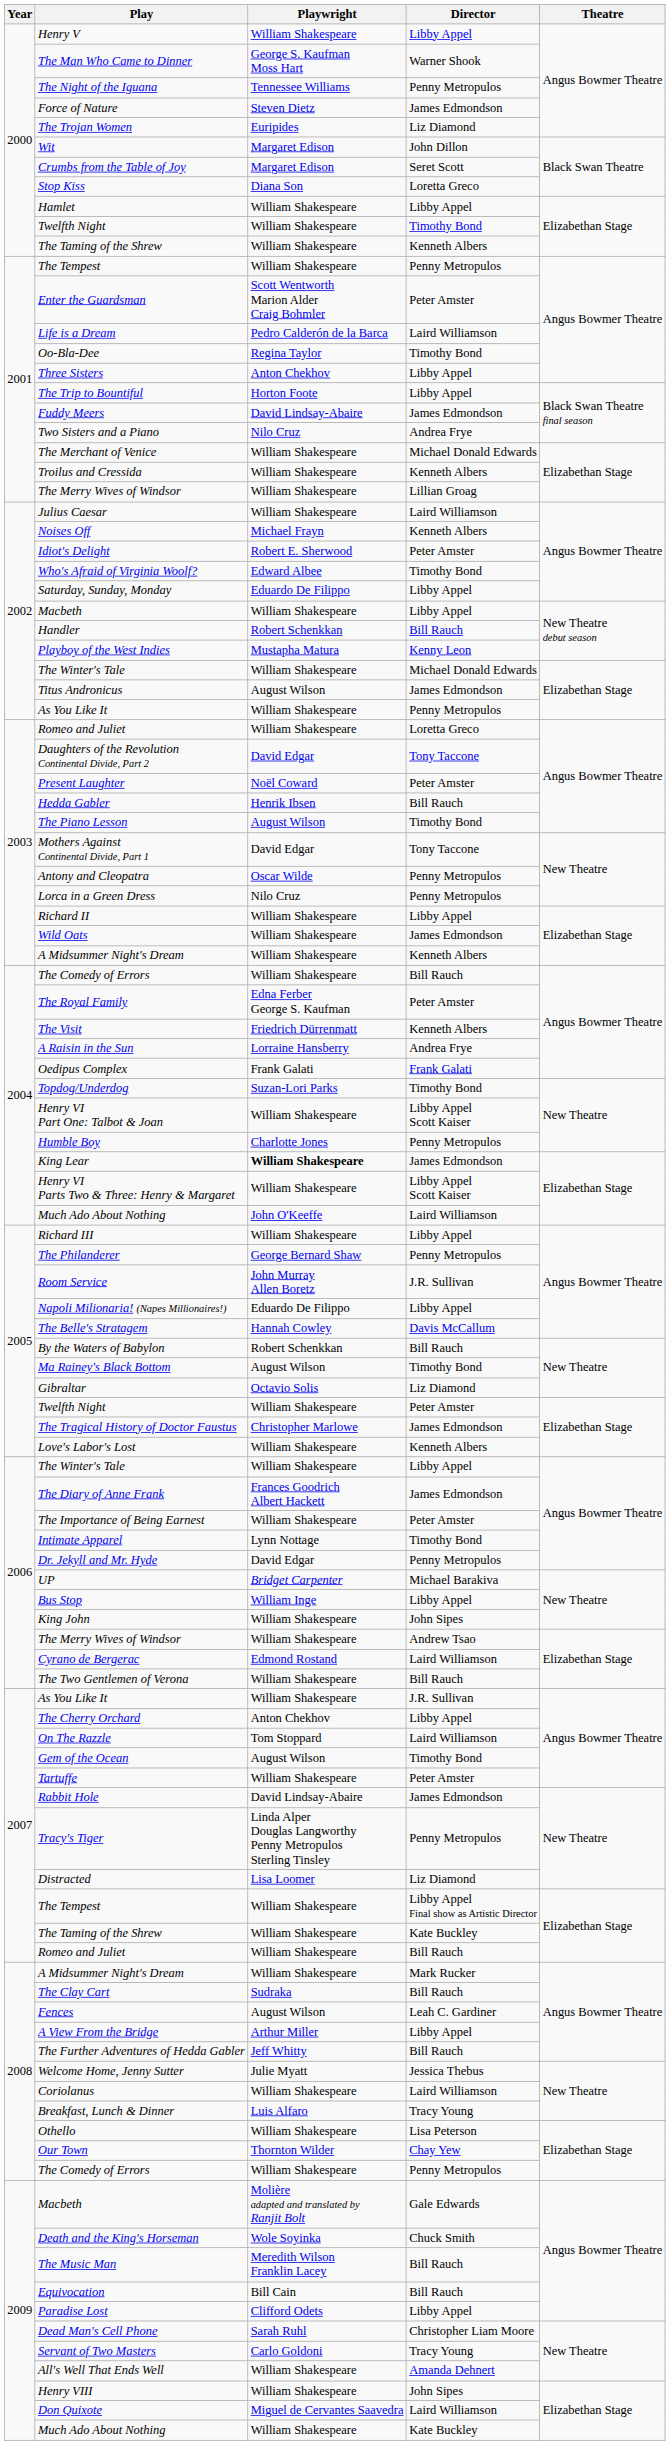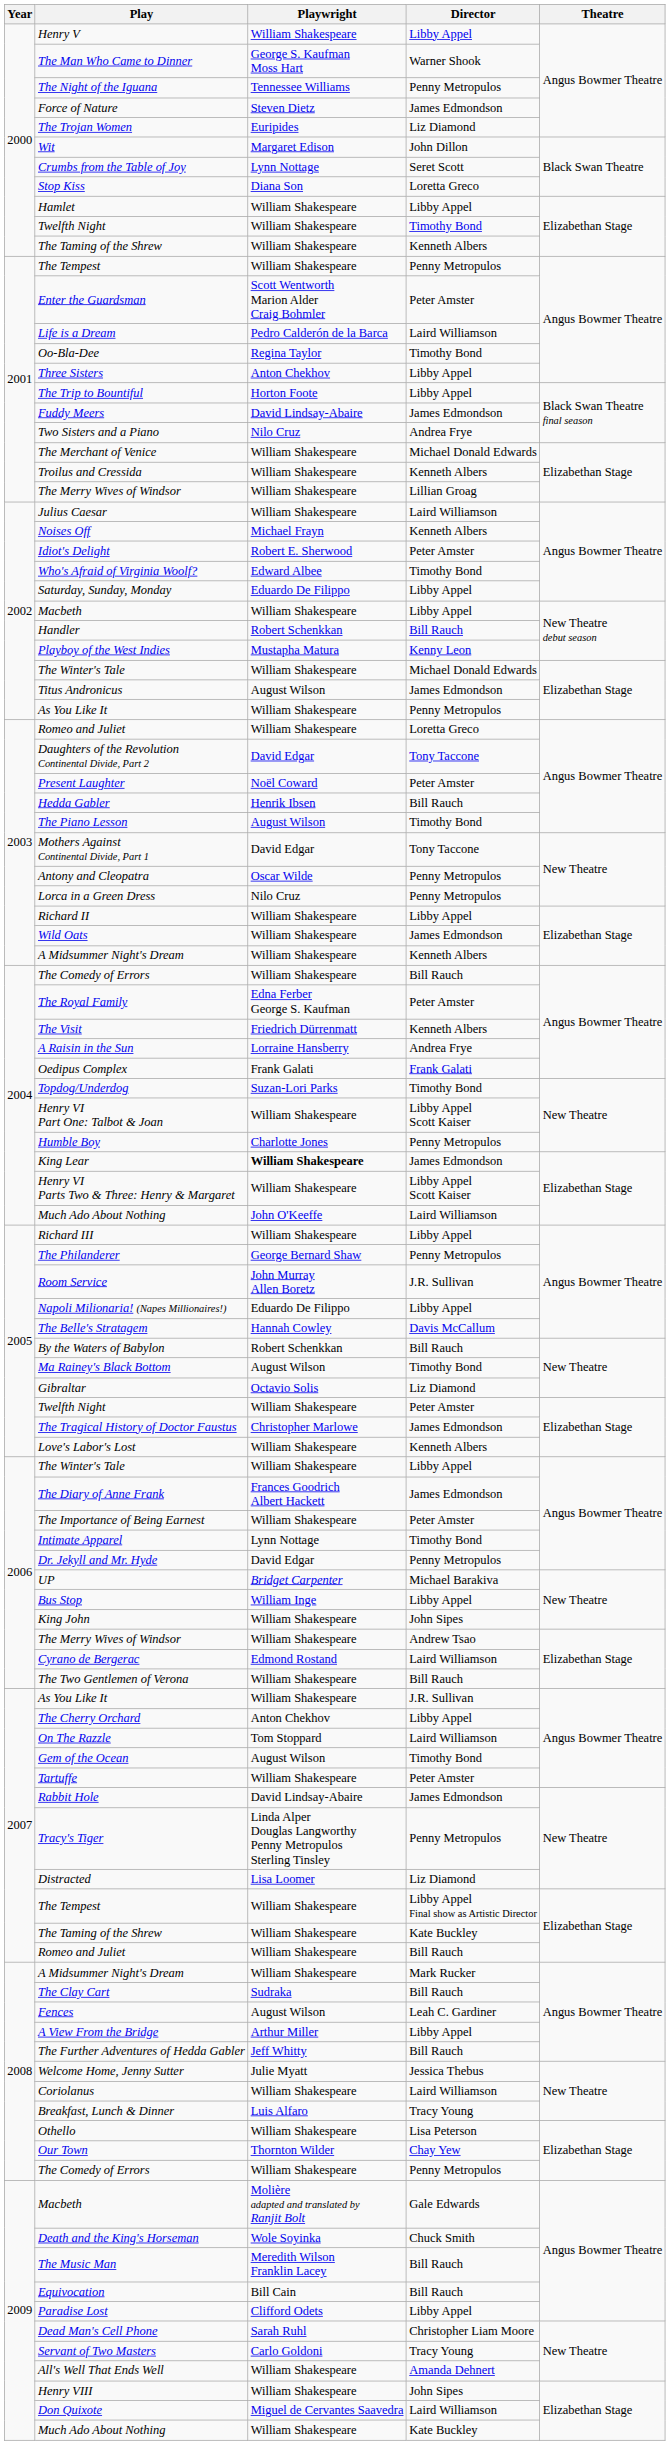 <table class="wikitable mw-collapsible">
 <tr>
 <th>Year</th>
 <th>Play</th>
 <th>Playwright</th>
 <th>Director</th>
 <th>Theatre</th>
 </tr>
 <tr>
 <td rowspan="11">2000</td>
 <td><em>Henry V</em></td>
 <td><a href='#'>William Shakespeare</a></td>
 <td><a href='#'>Libby Appel</a></td>
 <td rowspan="5">Angus Bowmer Theatre</td>
 </tr>
 <tr>
 <td><em><a href='#'>The Man Who Came to Dinner</a></em></td>
 <td><a href='#'>George S. Kaufman</a><br><a href='#'>Moss Hart</a></td>
 <td>Warner Shook</td>
 </tr>
 <tr>
 <td><em><a href='#'>The Night of the Iguana</a></em></td>
 <td><a href='#'>Tennessee Williams</a></td>
 <td>Penny Metropulos</td>
 </tr>
 <tr>
 <td><em>Force of Nature</em></td>
 <td><a href='#'>Steven Dietz</a></td>
 <td>James Edmondson</td>
 </tr>
 <tr>
 <td><em><a href='#'>The Trojan Women</a></em></td>
 <td><a href='#'>Euripides</a></td>
 <td>Liz Diamond</td>
 </tr>
 <tr>
 <td><em><a href='#'>Wit</a></em></td>
 <td><a href='#'>Margaret Edison</a></td>
 <td>John Dillon</td>
 <td rowspan="3">Black Swan Theatre</td>
 </tr>
 <tr>
 <td><em><a href='#'>Crumbs from the Table of Joy</a></em></td>
-<td><a href='#'>Margaret Edison</a></td>
+<td><a href='#'>Lynn Nottage</a></td>
 <td>Seret Scott</td>
 </tr>
 <tr>
 <td><em><a href='#'>Stop Kiss</a></em></td>
 <td><a href='#'>Diana Son</a></td>
 <td>Loretta Greco</td>
 </tr>
 <tr>
 <td><em>Hamlet</em></td>
 <td>William Shakespeare</td>
 <td>Libby Appel</td>
 <td rowspan="3">Elizabethan Stage</td>
 </tr>
 <tr>
 <td><em>Twelfth Night</em></td>
 <td>William Shakespeare</td>
 <td><a href='#'>Timothy Bond</a></td>
 </tr>
 <tr>
 <td><em>The Taming of the Shrew</em></td>
 <td>William Shakespeare</td>
 <td>Kenneth Albers</td>
 </tr>
 <tr>
 <td rowspan="11">2001</td>
 <td><em>The Tempest</em></td>
 <td>William Shakespeare</td>
 <td>Penny Metropulos</td>
 <td rowspan="5">Angus Bowmer Theatre</td>
 </tr>
 <tr>
 <td><em><a href='#'>Enter the Guardsman</a></em></td>
 <td><a href='#'>Scott Wentworth</a><br>Marion Alder<br><a href='#'>Craig Bohmler</a></td>
 <td>Peter Amster</td>
 </tr>
 <tr>
 <td><em><a href='#'>Life is a Dream</a></em></td>
 <td><a href='#'>Pedro Calderón de la Barca</a></td>
 <td>Laird Williamson</td>
 </tr>
 <tr>
 <td><em>Oo-Bla-Dee</em></td>
 <td><a href='#'>Regina Taylor</a></td>
 <td>Timothy Bond</td>
 </tr>
 <tr>
 <td><em><a href='#'>Three Sisters</a></em></td>
 <td><a href='#'>Anton Chekhov</a></td>
 <td>Libby Appel</td>
 </tr>
 <tr>
 <td><em><a href='#'>The Trip to Bountiful</a></em></td>
 <td><a href='#'>Horton Foote</a></td>
 <td>Libby Appel</td>
 <td rowspan="3">Black Swan Theatre<br><em><small>final season</small></em></td>
 </tr>
 <tr>
 <td><em><a href='#'>Fuddy Meers</a></em></td>
 <td><a href='#'>David Lindsay-Abaire</a></td>
 <td>James Edmondson</td>
 </tr>
 <tr>
 <td><em>Two Sisters and a Piano</em></td>
 <td><a href='#'>Nilo Cruz</a></td>
 <td>Andrea Frye</td>
 </tr>
 <tr>
 <td><em>The Merchant of Venice</em></td>
 <td>William Shakespeare</td>
 <td>Michael Donald Edwards</td>
 <td rowspan="3">Elizabethan Stage</td>
 </tr>
 <tr>
 <td><em>Troilus and Cressida</em></td>
 <td>William Shakespeare</td>
 <td>Kenneth Albers</td>
 </tr>
 <tr>
 <td><em>The Merry Wives of Windsor</em></td>
 <td>William Shakespeare</td>
 <td>Lillian Groag</td>
 </tr>
 <tr>
 <td rowspan="11">2002</td>
 <td><em>Julius Caesar</em></td>
 <td>William Shakespeare</td>
 <td>Laird Williamson</td>
 <td rowspan="5">Angus Bowmer Theatre</td>
 </tr>
 <tr>
 <td><em><a href='#'>Noises Off</a></em></td>
 <td><a href='#'>Michael Frayn</a></td>
 <td>Kenneth Albers</td>
 </tr>
 <tr>
 <td><em><a href='#'>Idiot's Delight</a></em></td>
 <td><a href='#'>Robert E. Sherwood</a></td>
 <td>Peter Amster</td>
 </tr>
 <tr>
 <td><em><a href='#'>Who's Afraid of Virginia Woolf?</a></em></td>
 <td><a href='#'>Edward Albee</a></td>
 <td>Timothy Bond</td>
 </tr>
 <tr>
 <td><em>Saturday, Sunday, Monday</em></td>
 <td><a href='#'>Eduardo De Filippo</a></td>
 <td>Libby Appel</td>
 </tr>
 <tr>
 <td><em>Macbeth</em></td>
 <td>William Shakespeare</td>
 <td>Libby Appel</td>
 <td rowspan="3">New Theatre<br><small><em>debut season</em></small></td>
 </tr>
 <tr>
 <td><em>Handler</em></td>
 <td><a href='#'>Robert Schenkkan</a></td>
 <td><a href='#'>Bill Rauch</a></td>
 </tr>
 <tr>
 <td><em><a href='#'>Playboy of the West Indies</a></em></td>
 <td><a href='#'>Mustapha Matura</a></td>
 <td><a href='#'>Kenny Leon</a></td>
 </tr>
 <tr>
 <td><em>The Winter's Tale</em></td>
 <td>William Shakespeare</td>
 <td>Michael Donald Edwards</td>
 <td rowspan="3">Elizabethan Stage</td>
 </tr>
 <tr>
 <td><em>Titus Andronicus</em></td>
 <td>August Wilson</td>
 <td>James Edmondson</td>
 </tr>
 <tr>
 <td><em>As You Like It</em></td>
 <td>William Shakespeare</td>
 <td>Penny Metropulos</td>
 </tr>
 <tr>
 <td rowspan="11">2003</td>
 <td><em>Romeo and Juliet</em></td>
 <td>William Shakespeare</td>
 <td>Loretta Greco</td>
 <td rowspan="5">Angus Bowmer Theatre</td>
 </tr>
 <tr>
 <td><em>Daughters of the Revolution</em><br><em><small>Continental Divide, Part 2</small></em></td>
 <td><a href='#'>David Edgar</a></td>
 <td><a href='#'>Tony Taccone</a></td>
 </tr>
 <tr>
 <td><em><a href='#'>Present Laughter</a></em></td>
 <td><a href='#'>Noël Coward</a></td>
 <td>Peter Amster</td>
 </tr>
 <tr>
 <td><em><a href='#'>Hedda Gabler</a></em></td>
 <td><a href='#'>Henrik Ibsen</a></td>
 <td>Bill Rauch</td>
 </tr>
 <tr>
 <td><em><a href='#'>The Piano Lesson</a></em></td>
 <td><a href='#'>August Wilson</a></td>
 <td>Timothy Bond</td>
 </tr>
 <tr>
 <td><em>Mothers Against</em><br><em><small>Continental Divide, Part 1</small></em></td>
 <td>David Edgar</td>
 <td>Tony Taccone</td>
 <td rowspan="3">New Theatre</td>
 </tr>
 <tr>
 <td><em>Antony and Cleopatra</em></td>
 <td><a href='#'>Oscar Wilde</a></td>
 <td>Penny Metropulos</td>
 </tr>
 <tr>
 <td><em>Lorca in a Green Dress</em></td>
 <td>Nilo Cruz</td>
 <td>Penny Metropulos</td>
 </tr>
 <tr>
 <td><em>Richard II</em></td>
 <td>William Shakespeare</td>
 <td>Libby Appel</td>
 <td rowspan="3">Elizabethan Stage</td>
 </tr>
 <tr>
 <td><em><a href='#'>Wild Oats</a></em></td>
 <td>William Shakespeare</td>
 <td>James Edmondson</td>
 </tr>
 <tr>
 <td><em>A Midsummer Night's Dream</em></td>
 <td>William Shakespeare</td>
 <td>Kenneth Albers</td>
 </tr>
 <tr>
 <td rowspan="11">2004</td>
 <td><em>The Comedy of Errors</em></td>
 <td>William Shakespeare</td>
 <td>Bill Rauch</td>
 <td rowspan="5">Angus Bowmer Theatre</td>
 </tr>
 <tr>
 <td><em><a href='#'>The Royal Family</a></em></td>
 <td><a href='#'>Edna Ferber</a><br>George S. Kaufman</td>
 <td>Peter Amster</td>
 </tr>
 <tr>
 <td><em><a href='#'>The Visit</a></em></td>
 <td><a href='#'>Friedrich Dürrenmatt</a></td>
 <td>Kenneth Albers</td>
 </tr>
 <tr>
 <td><em><a href='#'>A Raisin in the Sun</a></em></td>
 <td><a href='#'>Lorraine Hansberry</a></td>
 <td>Andrea Frye</td>
 </tr>
 <tr>
 <td><em>Oedipus Complex</em></td>
 <td>Frank Galati</td>
 <td><a href='#'>Frank Galati</a></td>
 </tr>
 <tr>
 <td><em><a href='#'>Topdog/Underdog</a></em></td>
 <td><a href='#'>Suzan-Lori Parks</a></td>
 <td>Timothy Bond</td>
 <td rowspan="3">New Theatre</td>
 </tr>
 <tr>
 <td><em>Henry VI</em><br><em>Part One: Talbot & Joan</em></td>
 <td>William Shakespeare</td>
 <td>Libby Appel<br>Scott Kaiser</td>
 </tr>
 <tr>
 <td><em><a href='#'>Humble Boy</a></em></td>
 <td><a href='#'>Charlotte Jones</a></td>
 <td>Penny Metropulos</td>
 </tr>
 <tr>
 <td><em>King Lear</em></td>
 <td><strong>William Shakespeare</strong></td>
 <td>James Edmondson</td>
 <td rowspan="3">Elizabethan Stage</td>
 </tr>
 <tr>
 <td><em>Henry VI</em><br><em>Parts Two & Three: Henry & Margaret</em></td>
 <td>William Shakespeare</td>
 <td>Libby Appel<br>Scott Kaiser</td>
 </tr>
 <tr>
 <td><em>Much Ado About Nothing</em></td>
 <td><a href='#'>John O'Keeffe</a></td>
 <td>Laird Williamson</td>
 </tr>
 <tr>
 <td rowspan="11">2005</td>
 <td><em>Richard III</em></td>
 <td>William Shakespeare</td>
 <td>Libby Appel</td>
 <td rowspan="5">Angus Bowmer Theatre</td>
 </tr>
 <tr>
 <td><em><a href='#'>The Philanderer</a></em></td>
 <td><a href='#'>George Bernard Shaw</a></td>
 <td>Penny Metropulos</td>
 </tr>
 <tr>
 <td><em><a href='#'>Room Service</a></em></td>
 <td><a href='#'>John Murray</a><br><a href='#'>Allen Boretz</a></td>
 <td>J.R. Sullivan</td>
 </tr>
 <tr>
 <td><em><a href='#'>Napoli Milionaria!</a></em> <em><small>(Napes Millionaires!)</small></em></td>
 <td>Eduardo De Filippo</td>
 <td>Libby Appel</td>
 </tr>
 <tr>
 <td><em><a href='#'>The Belle's Stratagem</a></em></td>
 <td><a href='#'>Hannah Cowley</a></td>
 <td><a href='#'>Davis McCallum</a></td>
 </tr>
 <tr>
 <td><em>By the Waters of Babylon</em></td>
 <td>Robert Schenkkan</td>
 <td>Bill Rauch</td>
 <td rowspan="3">New Theatre</td>
 </tr>
 <tr>
 <td><em><a href='#'>Ma Rainey's Black Bottom</a></em></td>
 <td>August Wilson</td>
 <td>Timothy Bond</td>
 </tr>
 <tr>
 <td><em>Gibraltar</em></td>
 <td><a href='#'>Octavio Solis</a></td>
 <td>Liz Diamond</td>
 </tr>
 <tr>
 <td><em>Twelfth Night</em></td>
 <td>William Shakespeare</td>
 <td>Peter Amster</td>
 <td rowspan="3">Elizabethan Stage</td>
 </tr>
 <tr>
 <td><em><a href='#'>The Tragical History of Doctor Faustus</a></em></td>
 <td><a href='#'>Christopher Marlowe</a></td>
 <td>James Edmondson</td>
 </tr>
 <tr>
 <td><em>Love's Labor's Lost</em></td>
 <td>William Shakespeare</td>
 <td>Kenneth Albers</td>
 </tr>
 <tr>
 <td rowspan="11">2006</td>
 <td><em>The Winter's Tale</em></td>
 <td>William Shakespeare</td>
 <td>Libby Appel</td>
 <td rowspan="5">Angus Bowmer Theatre</td>
 </tr>
 <tr>
 <td><em><a href='#'>The Diary of Anne Frank</a></em></td>
 <td><a href='#'>Frances Goodrich</a><br><a href='#'>Albert Hackett</a></td>
 <td>James Edmondson</td>
 </tr>
 <tr>
 <td><em>The Importance of Being Earnest</em></td>
 <td>William Shakespeare</td>
 <td>Peter Amster</td>
 </tr>
 <tr>
 <td><em><a href='#'>Intimate Apparel</a></em></td>
 <td>Lynn Nottage</td>
 <td>Timothy Bond</td>
 </tr>
 <tr>
 <td><em><a href='#'>Dr. Jekyll and Mr. Hyde</a></em></td>
 <td>David Edgar</td>
 <td>Penny Metropulos</td>
 </tr>
 <tr>
 <td><em>UP</em></td>
 <td><em><a href='#'>Bridget Carpenter</a></em></td>
 <td>Michael Barakiva</td>
 <td rowspan="3">New Theatre</td>
 </tr>
 <tr>
 <td><em><a href='#'>Bus Stop</a></em></td>
 <td><a href='#'>William Inge</a></td>
 <td>Libby Appel</td>
 </tr>
 <tr>
 <td><em>King John</em></td>
 <td>William Shakespeare</td>
 <td>John Sipes</td>
 </tr>
 <tr>
 <td><em>The Merry Wives of Windsor</em></td>
 <td>William Shakespeare</td>
 <td>Andrew Tsao</td>
 <td rowspan="3">Elizabethan Stage</td>
 </tr>
 <tr>
 <td><em><a href='#'>Cyrano de Bergerac</a></em></td>
 <td><a href='#'>Edmond Rostand</a></td>
 <td>Laird Williamson</td>
 </tr>
 <tr>
 <td><em>The Two Gentlemen of Verona</em></td>
 <td>William Shakespeare</td>
 <td>Bill Rauch</td>
 </tr>
 <tr>
 <td rowspan="11">2007</td>
 <td><em>As You Like It</em></td>
 <td>William Shakespeare</td>
 <td>J.R. Sullivan</td>
 <td rowspan="5">Angus Bowmer Theatre</td>
 </tr>
 <tr>
 <td><em><a href='#'>The Cherry Orchard</a></em></td>
 <td>Anton Chekhov</td>
 <td>Libby Appel</td>
 </tr>
 <tr>
 <td><em><a href='#'>On The Razzle</a></em></td>
 <td>Tom Stoppard</td>
 <td>Laird Williamson</td>
 </tr>
 <tr>
 <td><em><a href='#'>Gem of the Ocean</a></em></td>
 <td>August Wilson</td>
 <td>Timothy Bond</td>
 </tr>
 <tr>
 <td><em><a href='#'>Tartuffe</a></em></td>
 <td>William Shakespeare</td>
 <td>Peter Amster</td>
 </tr>
 <tr>
 <td><em><a href='#'>Rabbit Hole</a></em></td>
 <td>David Lindsay-Abaire</td>
 <td>James Edmondson</td>
 <td rowspan="3">New Theatre</td>
 </tr>
 <tr>
 <td><em><a href='#'>Tracy's Tiger</a></em></td>
 <td>Linda Alper<br>Douglas Langworthy<br>Penny Metropulos<br>Sterling Tinsley</td>
 <td>Penny Metropulos</td>
 </tr>
 <tr>
 <td><em>Distracted</em></td>
 <td><a href='#'>Lisa Loomer</a></td>
 <td>Liz Diamond</td>
 </tr>
 <tr>
 <td><em>The Tempest</em></td>
 <td>William Shakespeare</td>
 <td>Libby Appel<br><small>Final show as Artistic Director</small></td>
 <td rowspan="3">Elizabethan Stage</td>
 </tr>
 <tr>
 <td><em>The Taming of the Shrew</em></td>
 <td>William Shakespeare</td>
 <td>Kate Buckley</td>
 </tr>
 <tr>
 <td><em>Romeo and Juliet</em></td>
 <td>William Shakespeare</td>
 <td>Bill Rauch</td>
 </tr>
 <tr>
 <td rowspan="11">2008</td>
 <td><em>A Midsummer Night's Dream</em></td>
 <td>William Shakespeare</td>
 <td>Mark Rucker</td>
 <td rowspan="5">Angus Bowmer Theatre</td>
 </tr>
 <tr>
 <td><em><a href='#'>The Clay Cart</a></em></td>
 <td><a href='#'>Sudraka</a></td>
 <td>Bill Rauch</td>
 </tr>
 <tr>
 <td><em><a href='#'>Fences</a></em></td>
 <td>August Wilson</td>
 <td>Leah C. Gardiner</td>
 </tr>
 <tr>
 <td><em><a href='#'>A View From the Bridge</a></em></td>
 <td><a href='#'>Arthur Miller</a></td>
 <td>Libby Appel</td>
 </tr>
 <tr>
 <td><em>The Further Adventures of Hedda Gabler</em></td>
 <td><a href='#'>Jeff Whitty</a></td>
 <td>Bill Rauch</td>
 </tr>
 <tr>
 <td><em>Welcome Home, Jenny Sutter</em></td>
 <td>Julie Myatt</td>
 <td>Jessica Thebus</td>
 <td rowspan="3">New Theatre</td>
 </tr>
 <tr>
 <td><em>Coriolanus</em></td>
 <td>William Shakespeare</td>
 <td>Laird Williamson</td>
 </tr>
 <tr>
 <td><em>Breakfast, Lunch & Dinner</em></td>
 <td><a href='#'>Luis Alfaro</a></td>
 <td>Tracy Young</td>
 </tr>
 <tr>
 <td><em>Othello</em></td>
 <td>William Shakespeare</td>
 <td>Lisa Peterson</td>
 <td rowspan="3">Elizabethan Stage</td>
 </tr>
 <tr>
 <td><em><a href='#'>Our Town</a></em></td>
 <td><a href='#'>Thornton Wilder</a></td>
 <td><a href='#'>Chay Yew</a></td>
 </tr>
 <tr>
 <td><em>The Comedy of Errors</em></td>
 <td>William Shakespeare</td>
 <td>Penny Metropulos</td>
 </tr>
 <tr>
 <td rowspan="11">2009</td>
 <td><em>Macbeth</em></td>
 <td><a href='#'>Molière</a><br><em><small>adapted and translated by</small></em><br><em><a href='#'>Ranjit Bolt</a></em></td>
 <td>Gale Edwards</td>
 <td rowspan="5">Angus Bowmer Theatre</td>
 </tr>
 <tr>
 <td><em><a href='#'>Death and the King's Horseman</a></em></td>
 <td><a href='#'>Wole Soyinka</a></td>
 <td>Chuck Smith</td>
 </tr>
 <tr>
 <td><em><a href='#'>The Music Man</a></em></td>
 <td><a href='#'>Meredith Wilson</a><br><a href='#'>Franklin Lacey</a></td>
 <td>Bill Rauch</td>
 </tr>
 <tr>
 <td><em><a href='#'>Equivocation</a></em></td>
 <td>Bill Cain</td>
 <td>Bill Rauch</td>
 </tr>
 <tr>
 <td><em><a href='#'>Paradise Lost</a></em></td>
 <td><a href='#'>Clifford Odets</a></td>
 <td>Libby Appel</td>
 </tr>
 <tr>
 <td><em><a href='#'>Dead Man's Cell Phone</a></em></td>
 <td><a href='#'>Sarah Ruhl</a></td>
 <td>Christopher Liam Moore</td>
 <td rowspan="3">New Theatre</td>
 </tr>
 <tr>
 <td><em><a href='#'>Servant of Two Masters</a></em></td>
 <td><a href='#'>Carlo Goldoni</a></td>
 <td>Tracy Young</td>
 </tr>
 <tr>
 <td><em>All's Well That Ends Well</em></td>
 <td>William Shakespeare</td>
 <td><a href='#'>Amanda Dehnert</a></td>
 </tr>
 <tr>
 <td><em>Henry VIII</em></td>
 <td>William Shakespeare</td>
 <td>John Sipes</td>
 <td rowspan="3">Elizabethan Stage</td>
 </tr>
 <tr>
 <td><em><a href='#'>Don Quixote</a></em></td>
 <td><a href='#'>Miguel de Cervantes Saavedra</a></td>
 <td>Laird Williamson</td>
 </tr>
 <tr>
 <td><em>Much Ado About Nothing</em></td>
 <td>William Shakespeare</td>
 <td>Kate Buckley</td>
 </tr>
 </table>
